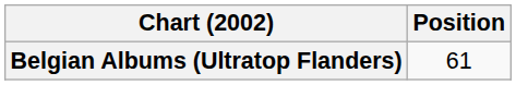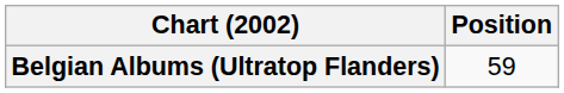 <table class="wikitable plainrowheaders" style="text-align:center">
 <tr>
 <th scope="col">Chart (2002)</th>
 <th scope="col">Position</th>
 </tr>
 <tr>
 <th scope="row">Belgian Albums (Ultratop Flanders)</th>
-<td>61</td>
+<td>59</td>
 </tr>
 </table>
